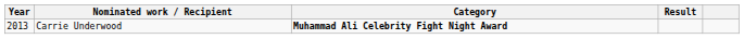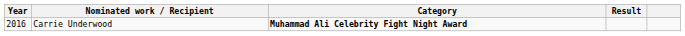 <table class="wikitable plainrowheaders" style="width:85%;">
 <tr>
 <th scope="col" style="width:4%;">Year</th>
 <th scope="col" style="width:35%;">Nominated work / Recipient</th>
 <th scope="col" style="width:50%;">Category</th>
 <th scope="col" style="width:6%;">Result</th>
 <th scope="col" style="width:6%;"></th>
 </tr>
 <tr>
-<td>2013</td>
+<td>2016</td>
 <td>Carrie Underwood</td>
 <td><strong>Muhammad Ali Celebrity Fight Night Award</strong></td>
 <td></td>
 <td></td>
 </tr>
 </table>
